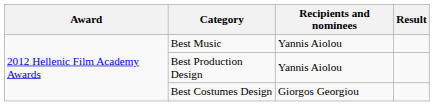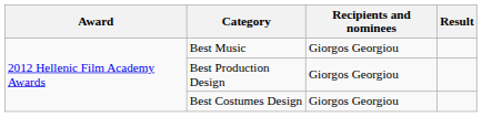 <table class="wikitable">
 <tr>
 <th>Award</th>
 <th>Category</th>
 <th>Recipients and nominees</th>
 <th>Result</th>
 </tr>
 <tr>
 <td rowspan="3"><a href='#'>2012 Hellenic Film Academy Awards</a></td>
 <td>Best Music</td>
-<td>Yannis Aiolou</td>
+<td>Giorgos Georgiou</td>
 <td></td>
 </tr>
 <tr>
 <td>Best Production Design</td>
-<td>Yannis Aiolou</td>
+<td>Giorgos Georgiou</td>
 <td></td>
 </tr>
 <tr>
 <td>Best Costumes Design</td>
 <td>Giorgos Georgiou</td>
 <td></td>
 </tr>
 </table>
